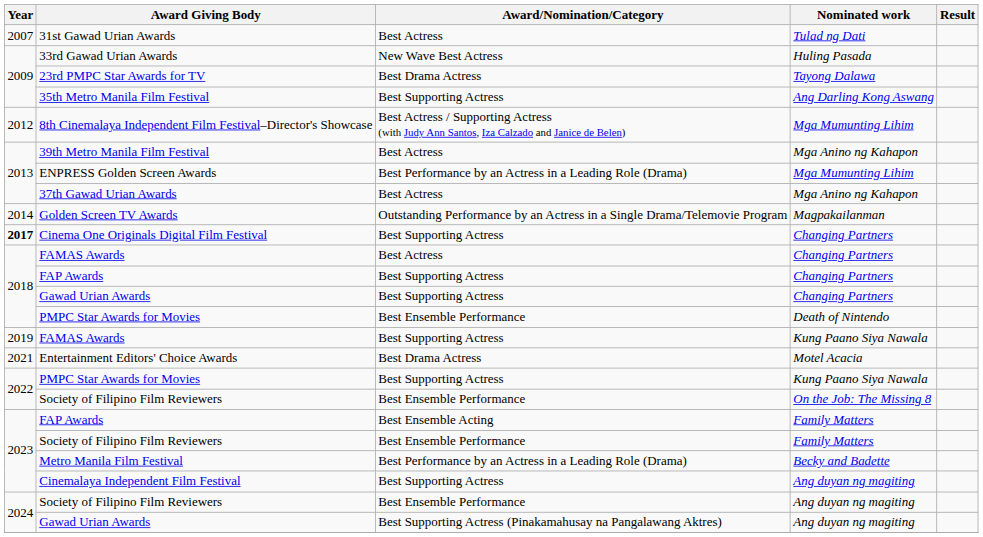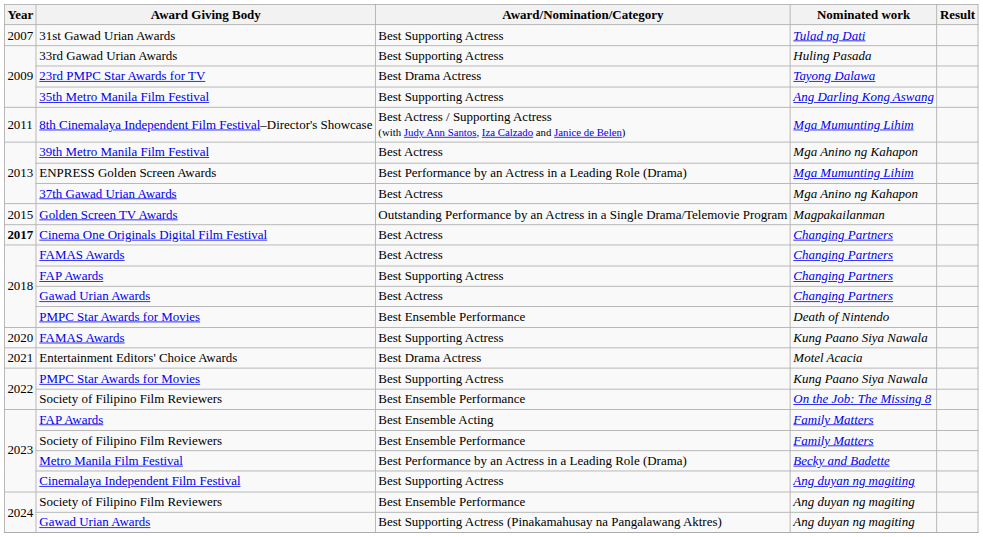 <table class="wikitable">
 <tr>
 <th>Year</th>
 <th>Award Giving Body</th>
 <th>Award/Nomination/Category</th>
 <th>Nominated work</th>
 <th>Result</th>
 </tr>
 <tr>
 <td>2007</td>
 <td>31st Gawad Urian Awards</td>
-<td>Best Actress</td>
+<td>Best Supporting Actress</td>
 <td><em><a href='#'>Tulad ng Dati</a></em></td>
 <td></td>
 </tr>
 <tr>
 <td rowspan=3>2009</td>
 <td>33rd Gawad Urian Awards</td>
-<td>New Wave Best Actress</td>
+<td>Best Supporting Actress</td>
 <td><em>Huling Pasada</em></td>
 <td></td>
 </tr>
 <tr>
 <td><a href='#'>23rd PMPC Star Awards for TV</a></td>
 <td>Best Drama Actress</td>
 <td><em><a href='#'>Tayong Dalawa</a></em></td>
 <td></td>
 </tr>
 <tr>
 <td><a href='#'>35th Metro Manila Film Festival</a></td>
 <td>Best Supporting Actress</td>
 <td><em><a href='#'>Ang Darling Kong Aswang</a></em></td>
 <td></td>
 </tr>
 <tr>
-<td>2012</td>
+<td>2011</td>
 <td><a href='#'>8th Cinemalaya Independent Film Festival</a>–Director's Showcase</td>
 <td>Best Actress / Supporting Actress<br><small>(with <a href='#'>Judy Ann Santos</a>, <a href='#'>Iza Calzado</a> and <a href='#'>Janice de Belen</a>)</small></td>
 <td><em><a href='#'>Mga Mumunting Lihim</a></em></td>
 <td></td>
 </tr>
 <tr>
 <td rowspan=3>2013</td>
 <td><a href='#'>39th Metro Manila Film Festival</a></td>
 <td>Best Actress</td>
 <td><em>Mga Anino ng Kahapon</em></td>
 <td></td>
 </tr>
 <tr>
 <td>ENPRESS Golden Screen Awards</td>
 <td>Best Performance by an Actress in a Leading Role (Drama)</td>
 <td><em><a href='#'>Mga Mumunting Lihim</a></em></td>
 <td></td>
 </tr>
 <tr>
 <td><a href='#'>37th Gawad Urian Awards</a></td>
 <td>Best Actress</td>
 <td><em>Mga Anino ng Kahapon</em></td>
 <td></td>
 </tr>
 <tr>
-<td>2014</td>
+<td>2015</td>
 <td><a href='#'>Golden Screen TV Awards</a></td>
 <td>Outstanding Performance by an Actress in a Single Drama/Telemovie Program</td>
 <td><em>Magpakailanman</em></td>
 <td></td>
 </tr>
 <tr>
 <td><strong>2017</strong></td>
 <td><a href='#'>Cinema One Originals Digital Film Festival</a></td>
-<td>Best Supporting Actress</td>
+<td>Best Actress</td>
 <td><em><a href='#'>Changing Partners</a></em></td>
 <td></td>
 </tr>
 <tr>
 <td rowspan=4>2018</td>
 <td><a href='#'>FAMAS Awards</a></td>
 <td>Best Actress</td>
 <td><em><a href='#'>Changing Partners</a></em></td>
 <td></td>
 </tr>
 <tr>
 <td><a href='#'>FAP Awards</a></td>
 <td>Best Supporting Actress</td>
 <td><em><a href='#'>Changing Partners</a></em></td>
 <td></td>
 </tr>
 <tr>
 <td><a href='#'>Gawad Urian Awards</a></td>
-<td>Best Supporting Actress</td>
+<td>Best Actress</td>
 <td><em><a href='#'>Changing Partners</a></em></td>
 <td></td>
 </tr>
 <tr>
 <td><a href='#'>PMPC Star Awards for Movies</a></td>
 <td>Best Ensemble Performance</td>
 <td><em>Death of Nintendo</em></td>
 <td></td>
 </tr>
 <tr>
-<td>2019</td>
+<td>2020</td>
 <td><a href='#'>FAMAS Awards</a></td>
 <td>Best  Supporting Actress</td>
 <td><em>Kung Paano Siya Nawala</em></td>
 <td></td>
 </tr>
 <tr>
 <td>2021</td>
 <td>Entertainment Editors' Choice Awards</td>
 <td>Best Drama Actress</td>
 <td><em>Motel Acacia</em></td>
 <td></td>
 </tr>
 <tr>
 <td rowspan=2>2022</td>
 <td><a href='#'>PMPC Star Awards for Movies</a></td>
 <td>Best  Supporting Actress</td>
 <td><em>Kung Paano Siya Nawala</em></td>
 <td></td>
 </tr>
 <tr>
 <td>Society of Filipino Film Reviewers</td>
 <td>Best Ensemble Performance</td>
 <td><em><a href='#'>On the Job: The Missing 8</a></em></td>
 <td></td>
 </tr>
 <tr>
 <td rowspan=4>2023</td>
 <td><a href='#'>FAP Awards</a></td>
 <td>Best Ensemble Acting</td>
 <td><em><a href='#'>Family Matters</a></em></td>
 <td></td>
 </tr>
 <tr>
 <td>Society of Filipino Film Reviewers</td>
 <td>Best Ensemble Performance</td>
 <td><em><a href='#'>Family Matters</a></em></td>
 <td></td>
 </tr>
 <tr>
 <td><a href='#'>Metro Manila Film Festival</a></td>
 <td>Best Performance by an Actress in a Leading Role (Drama)</td>
 <td><em><a href='#'>Becky and Badette</a></em></td>
 <td></td>
 </tr>
 <tr>
 <td><a href='#'>Cinemalaya Independent Film Festival</a></td>
 <td>Best Supporting Actress</td>
 <td><em><a href='#'>Ang duyan ng magiting</a></em></td>
 <td></td>
 </tr>
 <tr>
 <td rowspan=2>2024</td>
 <td>Society of Filipino Film Reviewers</td>
 <td>Best Ensemble Performance</td>
 <td><em>Ang duyan ng magiting</em></td>
 <td></td>
 </tr>
 <tr>
 <td><a href='#'>Gawad Urian Awards</a></td>
 <td>Best Supporting Actress (Pinakamahusay na Pangalawang Aktres)</td>
 <td><em>Ang duyan ng magiting</em></td>
 <td></td>
 </tr>
 <tr>
 </tr>
 </table>
